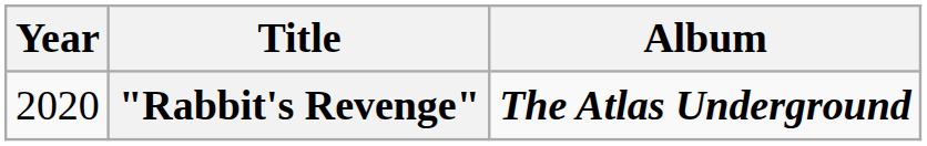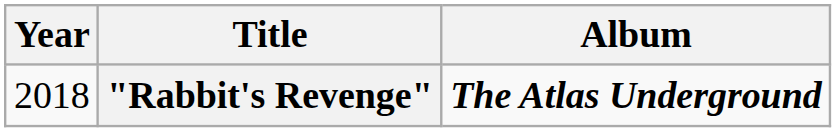 <table class="wikitable plainrowheaders" style="text-align:center;">
 <tr>
 <th style="width:2em;">Year</th>
 <th>Title</th>
 <th>Album</th>
 </tr>
 <tr>
-<td>2020</td>
+<td>2018</td>
 <th scope="row">"Rabbit's Revenge" <br></th>
 <td><strong><em>The Atlas Underground</em></strong></td>
 </tr>
 </table>
